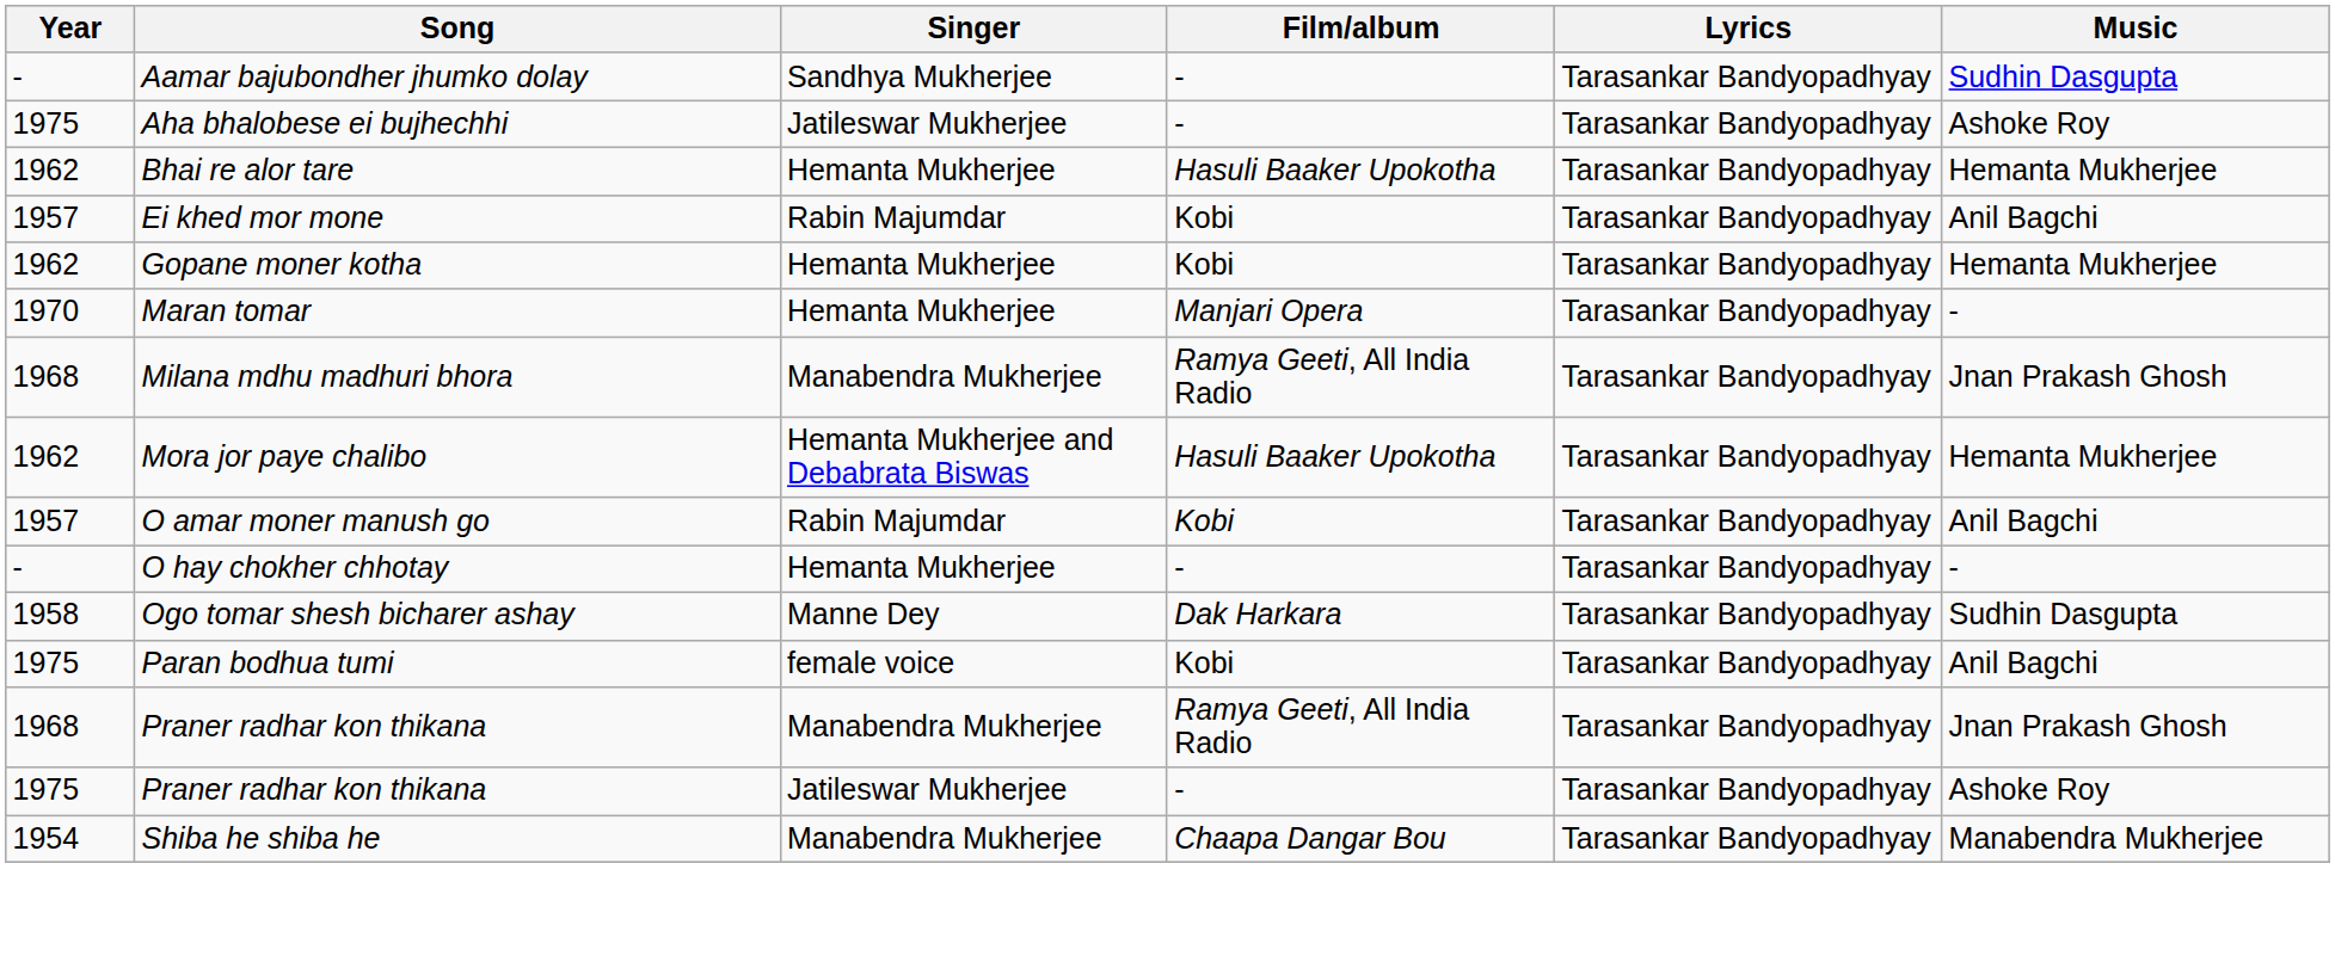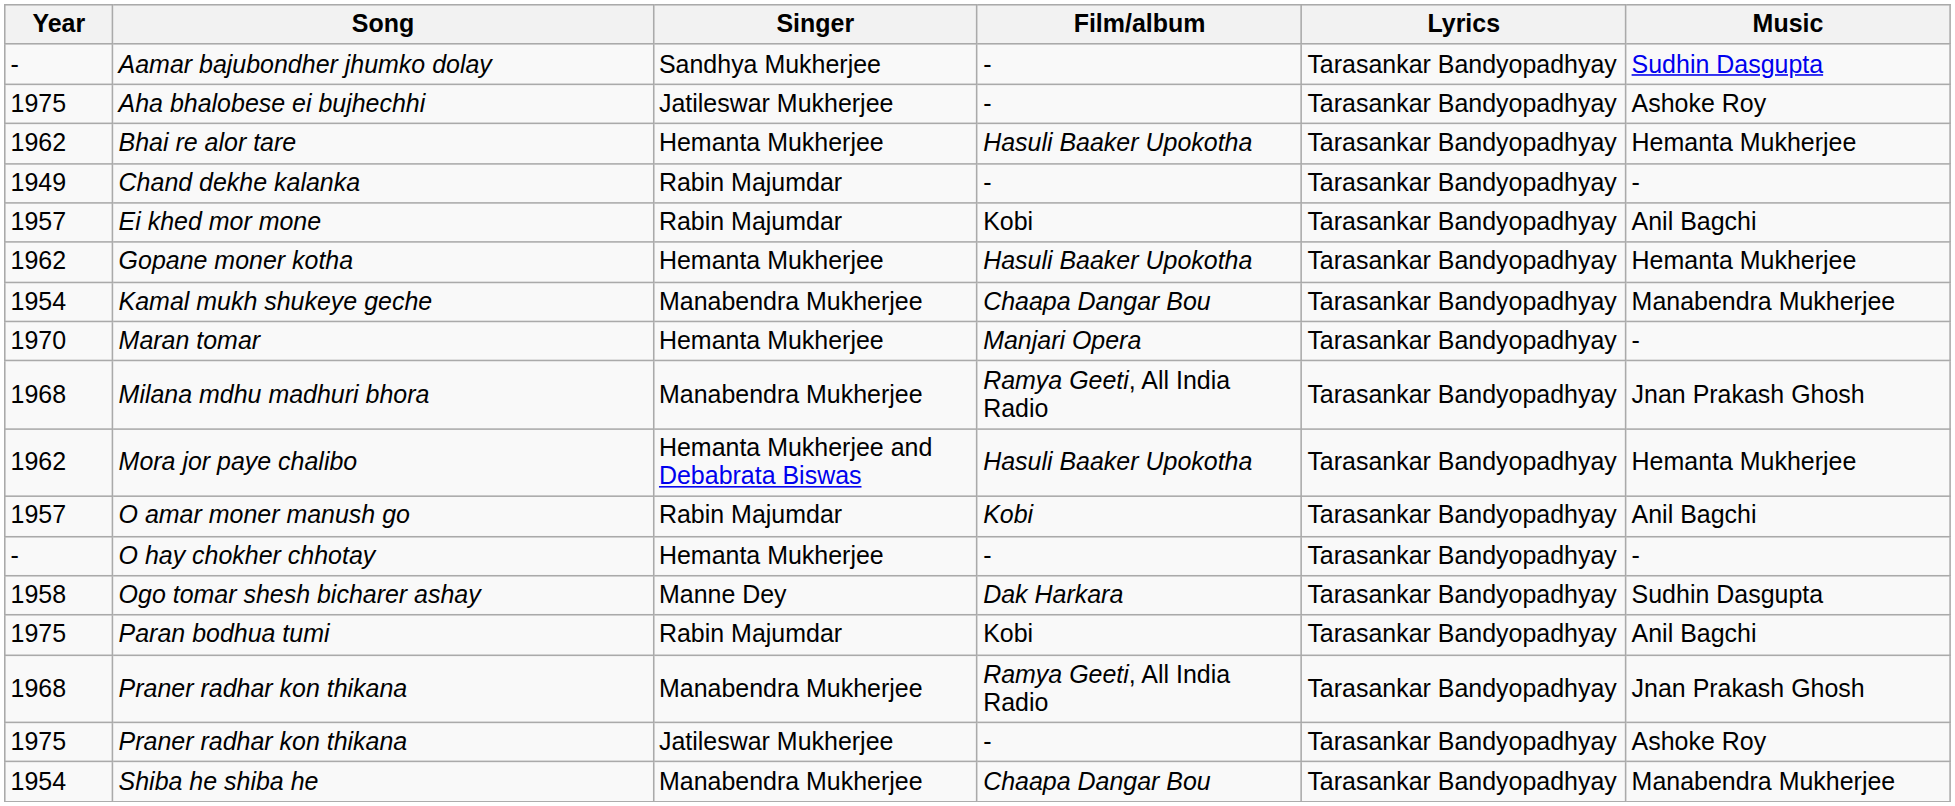 <table class="sortable wikitable">
 <tr>
 <th width="5%">Year</th>
 <th width="25%">Song</th>
 <th width="15%">Singer</th>
 <th width="15%">Film/album</th>
 <th width="15%">Lyrics</th>
 <th width="15%">Music</th>
 </tr>
 <tr>
 <td>-</td>
 <td><em>Aamar bajubondher jhumko dolay</em></td>
 <td>Sandhya Mukherjee</td>
 <td>-</td>
 <td>Tarasankar Bandyopadhyay</td>
 <td><a href='#'>Sudhin Dasgupta</a></td>
 </tr>
 <tr>
 <td>1975</td>
 <td><em>Aha bhalobese ei bujhechhi</em></td>
 <td>Jatileswar Mukherjee</td>
 <td>-</td>
 <td>Tarasankar Bandyopadhyay</td>
 <td>Ashoke Roy</td>
 </tr>
 <tr>
 <td>1962</td>
 <td><em>Bhai re alor tare</em></td>
 <td>Hemanta Mukherjee</td>
 <td><em>Hasuli Baaker Upokotha</em></td>
 <td>Tarasankar Bandyopadhyay</td>
 <td>Hemanta Mukherjee</td>
 </tr>
 <tr>
+<td>1949</td>
+<td><em>Chand dekhe kalanka</em></td>
+<td>Rabin Majumdar</td>
+<td>-</td>
+<td>Tarasankar Bandyopadhyay</td>
+<td>-</td>
+</tr>
+<tr>
 <td>1957</td>
 <td><em>Ei khed mor mone</em></td>
 <td>Rabin Majumdar</td>
 <td>Kobi</td>
 <td>Tarasankar Bandyopadhyay</td>
 <td>Anil Bagchi</td>
 </tr>
 <tr>
 <td>1962</td>
 <td><em>Gopane moner kotha</em></td>
 <td>Hemanta Mukherjee</td>
-<td>Kobi</td>
+<td><em>Hasuli Baaker Upokotha</em></td>
 <td>Tarasankar Bandyopadhyay</td>
 <td>Hemanta Mukherjee</td>
+</tr>
+<tr>
+<td>1954</td>
+<td><em>Kamal mukh shukeye geche</em></td>
+<td>Manabendra Mukherjee</td>
+<td><em>Chaapa Dangar Bou</em></td>
+<td>Tarasankar Bandyopadhyay</td>
+<td>Manabendra Mukherjee</td>
 </tr>
 <tr>
 <td>1970</td>
 <td><em>Maran tomar</em></td>
 <td>Hemanta Mukherjee</td>
 <td><em>Manjari Opera</em></td>
 <td>Tarasankar Bandyopadhyay</td>
 <td>-</td>
 </tr>
 <tr>
 <td>1968</td>
 <td><em>Milana mdhu madhuri bhora</em></td>
 <td>Manabendra Mukherjee</td>
 <td><em>Ramya Geeti</em>, All India Radio</td>
 <td>Tarasankar Bandyopadhyay</td>
 <td>Jnan Prakash Ghosh</td>
 </tr>
 <tr>
 <td>1962</td>
 <td><em>Mora jor paye chalibo</em></td>
 <td>Hemanta Mukherjee and <a href='#'>Debabrata Biswas</a></td>
 <td><em>Hasuli Baaker Upokotha</em></td>
 <td>Tarasankar Bandyopadhyay</td>
 <td>Hemanta Mukherjee</td>
 </tr>
 <tr>
 <td>1957</td>
 <td><em>O amar moner manush go</em></td>
 <td>Rabin Majumdar</td>
 <td><em>Kobi</em></td>
 <td>Tarasankar Bandyopadhyay</td>
 <td>Anil Bagchi</td>
 </tr>
 <tr>
 <td>-</td>
 <td><em>O hay chokher chhotay</em></td>
 <td>Hemanta Mukherjee</td>
 <td>-</td>
 <td>Tarasankar Bandyopadhyay</td>
 <td>-</td>
 </tr>
 <tr>
 <td>1958</td>
 <td><em>Ogo tomar shesh bicharer ashay</em></td>
 <td>Manne Dey</td>
 <td><em>Dak Harkara</em></td>
 <td>Tarasankar Bandyopadhyay</td>
 <td>Sudhin Dasgupta</td>
 </tr>
 <tr>
 <td>1975</td>
 <td><em>Paran bodhua tumi</em></td>
-<td>female voice</td>
+<td>Rabin Majumdar</td>
 <td>Kobi</td>
 <td>Tarasankar Bandyopadhyay</td>
 <td>Anil Bagchi</td>
 </tr>
 <tr>
 <td>1968</td>
 <td><em>Praner radhar kon thikana</em></td>
 <td>Manabendra Mukherjee</td>
 <td><em>Ramya Geeti</em>, All India Radio</td>
 <td>Tarasankar Bandyopadhyay</td>
 <td>Jnan Prakash Ghosh</td>
 </tr>
 <tr>
 <td>1975</td>
 <td><em>Praner radhar kon thikana</em></td>
 <td>Jatileswar Mukherjee</td>
 <td>-</td>
 <td>Tarasankar Bandyopadhyay</td>
 <td>Ashoke Roy</td>
 </tr>
 <tr>
 <td>1954</td>
 <td><em>Shiba he shiba he</em></td>
 <td>Manabendra Mukherjee</td>
 <td><em>Chaapa Dangar Bou</em></td>
 <td>Tarasankar Bandyopadhyay</td>
 <td>Manabendra Mukherjee</td>
 </tr>
 <tr>
 </tr>
 </table>
